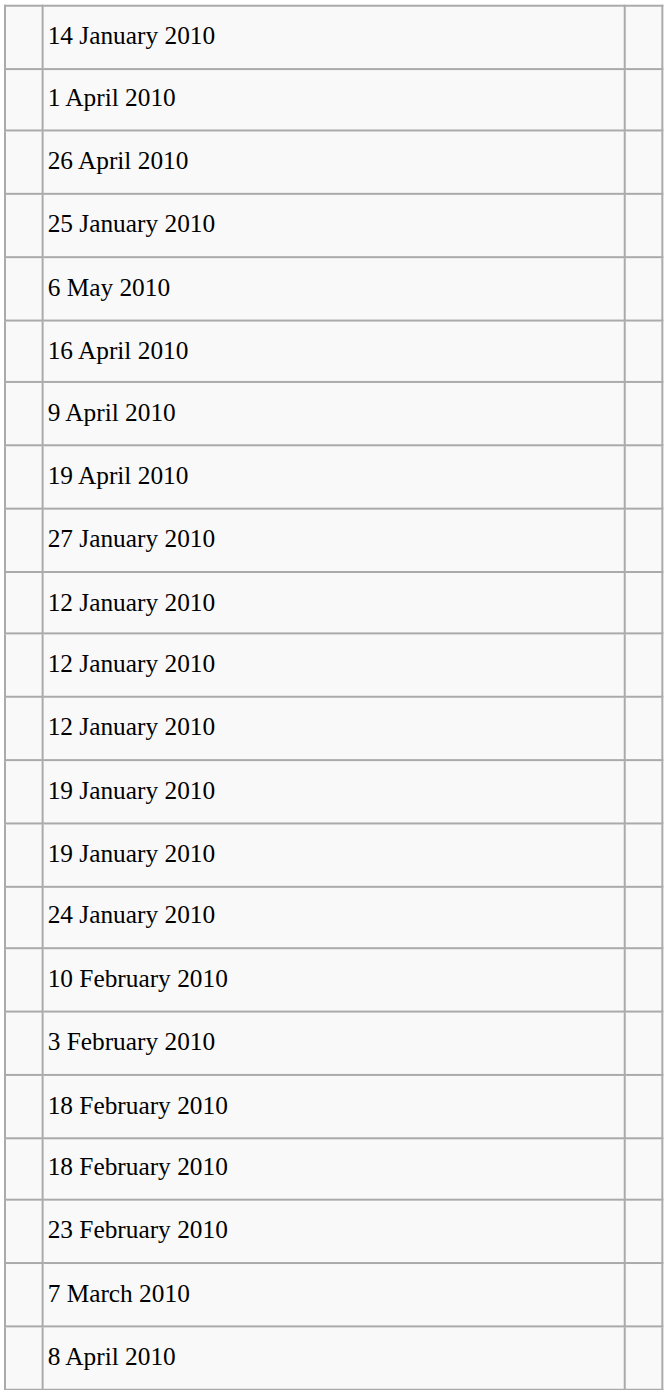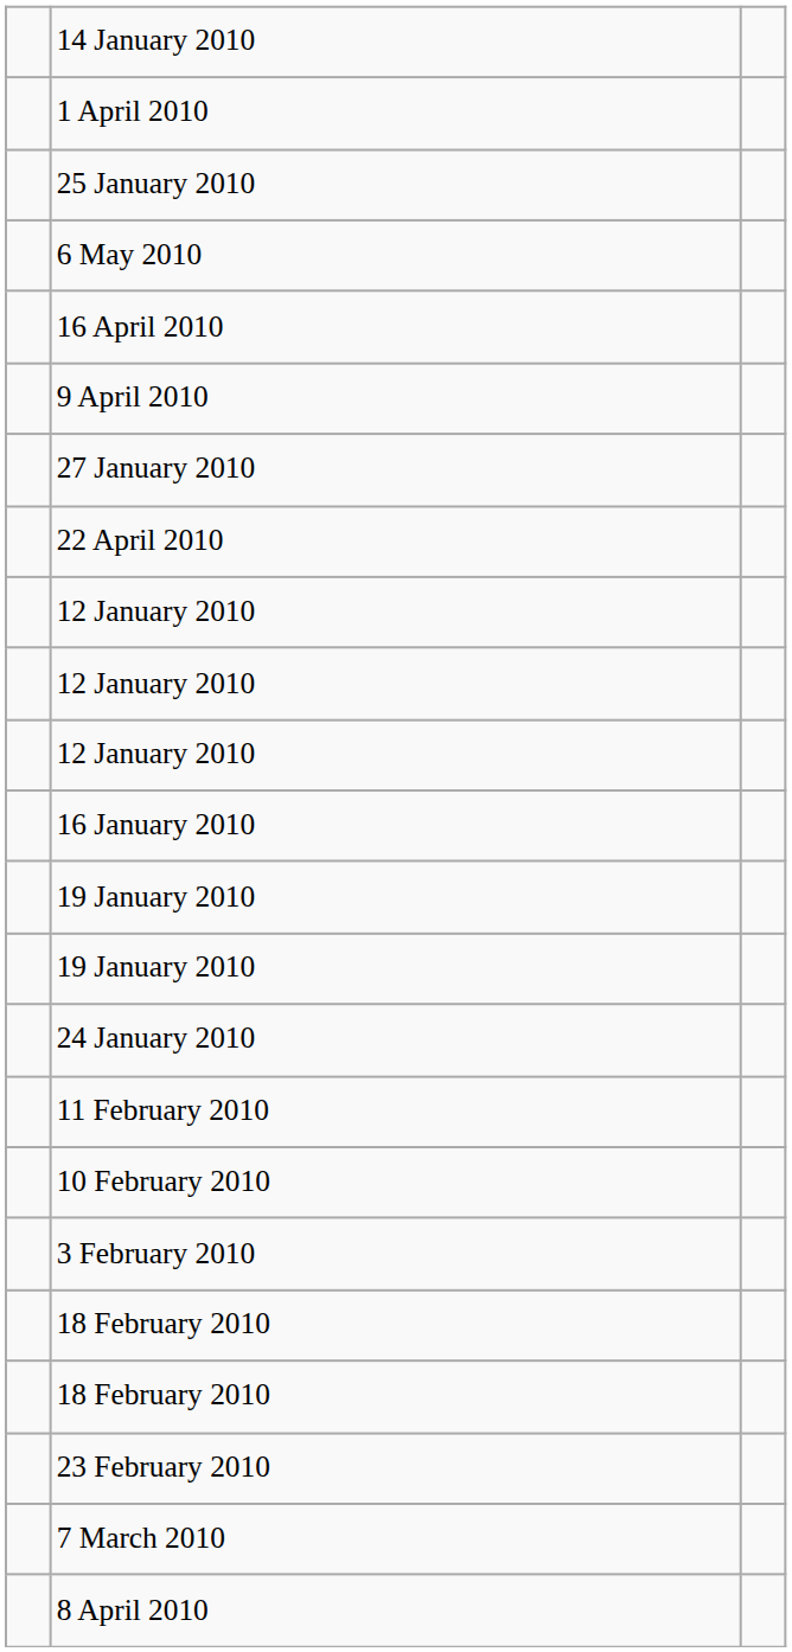 <table class="wikitable" style="font-size: 80%; float: left; width: 26em; margin-right: 1em; height: 700px">
 <tr>
 <td></td>
 <td>14 January 2010</td>
 <td></td>
 </tr>
 <tr>
 <td></td>
 <td>1 April 2010</td>
-<td></td>
-</tr>
-<tr>
-<td></td>
-<td>26 April 2010</td>
 <td></td>
 </tr>
 <tr>
 <td></td>
 <td>25 January 2010</td>
 <td></td>
 </tr>
 <tr>
 <td></td>
 <td>6 May 2010</td>
 <td></td>
 </tr>
 <tr>
 <td></td>
 <td>16 April 2010</td>
 <td></td>
 </tr>
 <tr>
 <td></td>
 <td>9 April 2010</td>
 <td></td>
 </tr>
 <tr>
 <td></td>
-<td>19 April 2010</td>
+<td>27 January 2010</td>
 <td></td>
 </tr>
 <tr>
 <td></td>
-<td>27 January 2010</td>
+<td>22 April 2010</td>
 <td></td>
 </tr>
 <tr>
 <td></td>
 <td>12 January 2010</td>
 <td></td>
 </tr>
 <tr>
 <td></td>
 <td>12 January 2010</td>
 <td></td>
 </tr>
 <tr>
 <td></td>
 <td>12 January 2010</td>
 <td></td>
 </tr>
 <tr>
 <td></td>
+<td>16 January 2010</td>
+<td></td>
+</tr>
+<tr>
+<td></td>
 <td>19 January 2010</td>
 <td></td>
 </tr>
 <tr>
 <td></td>
 <td>19 January 2010</td>
 <td></td>
 </tr>
 <tr>
 <td></td>
 <td>24 January 2010</td>
+<td></td>
+</tr>
+<tr>
+<td></td>
+<td>11 February 2010</td>
 <td></td>
 </tr>
 <tr>
 <td></td>
 <td>10 February 2010</td>
 <td></td>
 </tr>
 <tr>
 <td></td>
 <td>3 February 2010</td>
 <td></td>
 </tr>
 <tr>
 <td></td>
 <td>18 February 2010</td>
 <td></td>
 </tr>
 <tr>
 <td></td>
 <td>18 February 2010</td>
 <td></td>
 </tr>
 <tr>
 <td></td>
 <td>23 February 2010</td>
 <td></td>
 </tr>
 <tr>
 <td></td>
 <td>7 March 2010</td>
 <td></td>
 </tr>
 <tr>
 <td></td>
 <td>8 April 2010</td>
 <td></td>
 </tr>
 </table>
